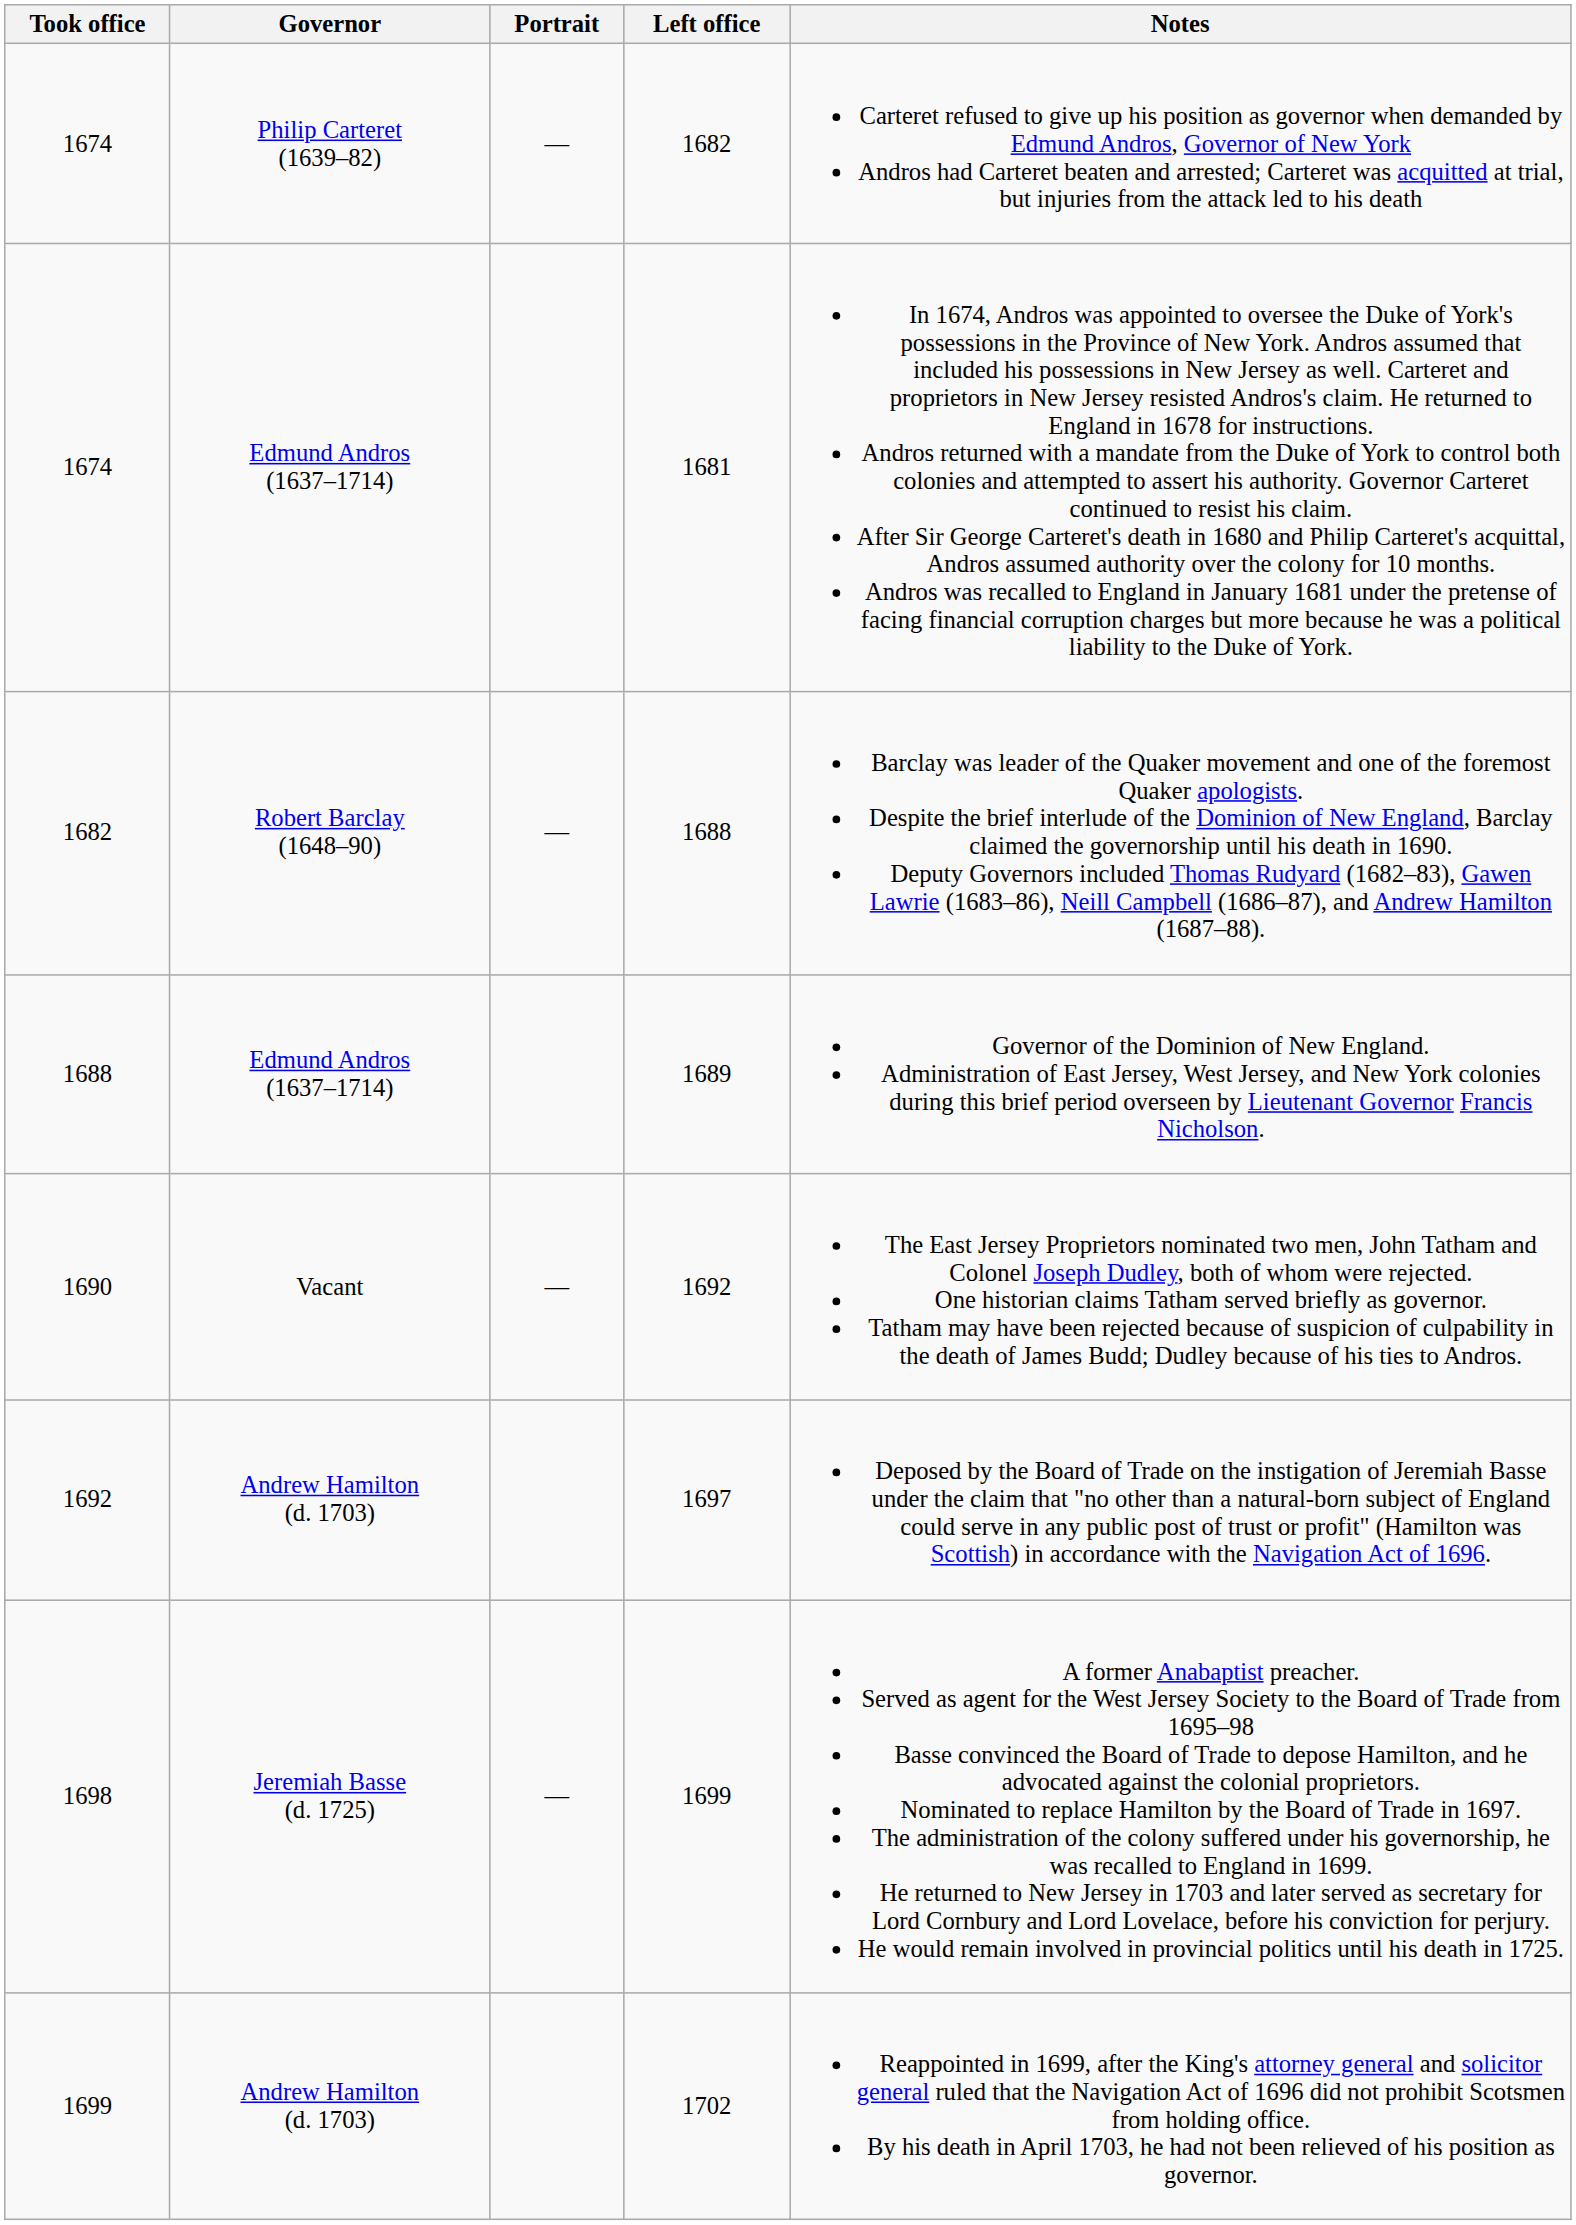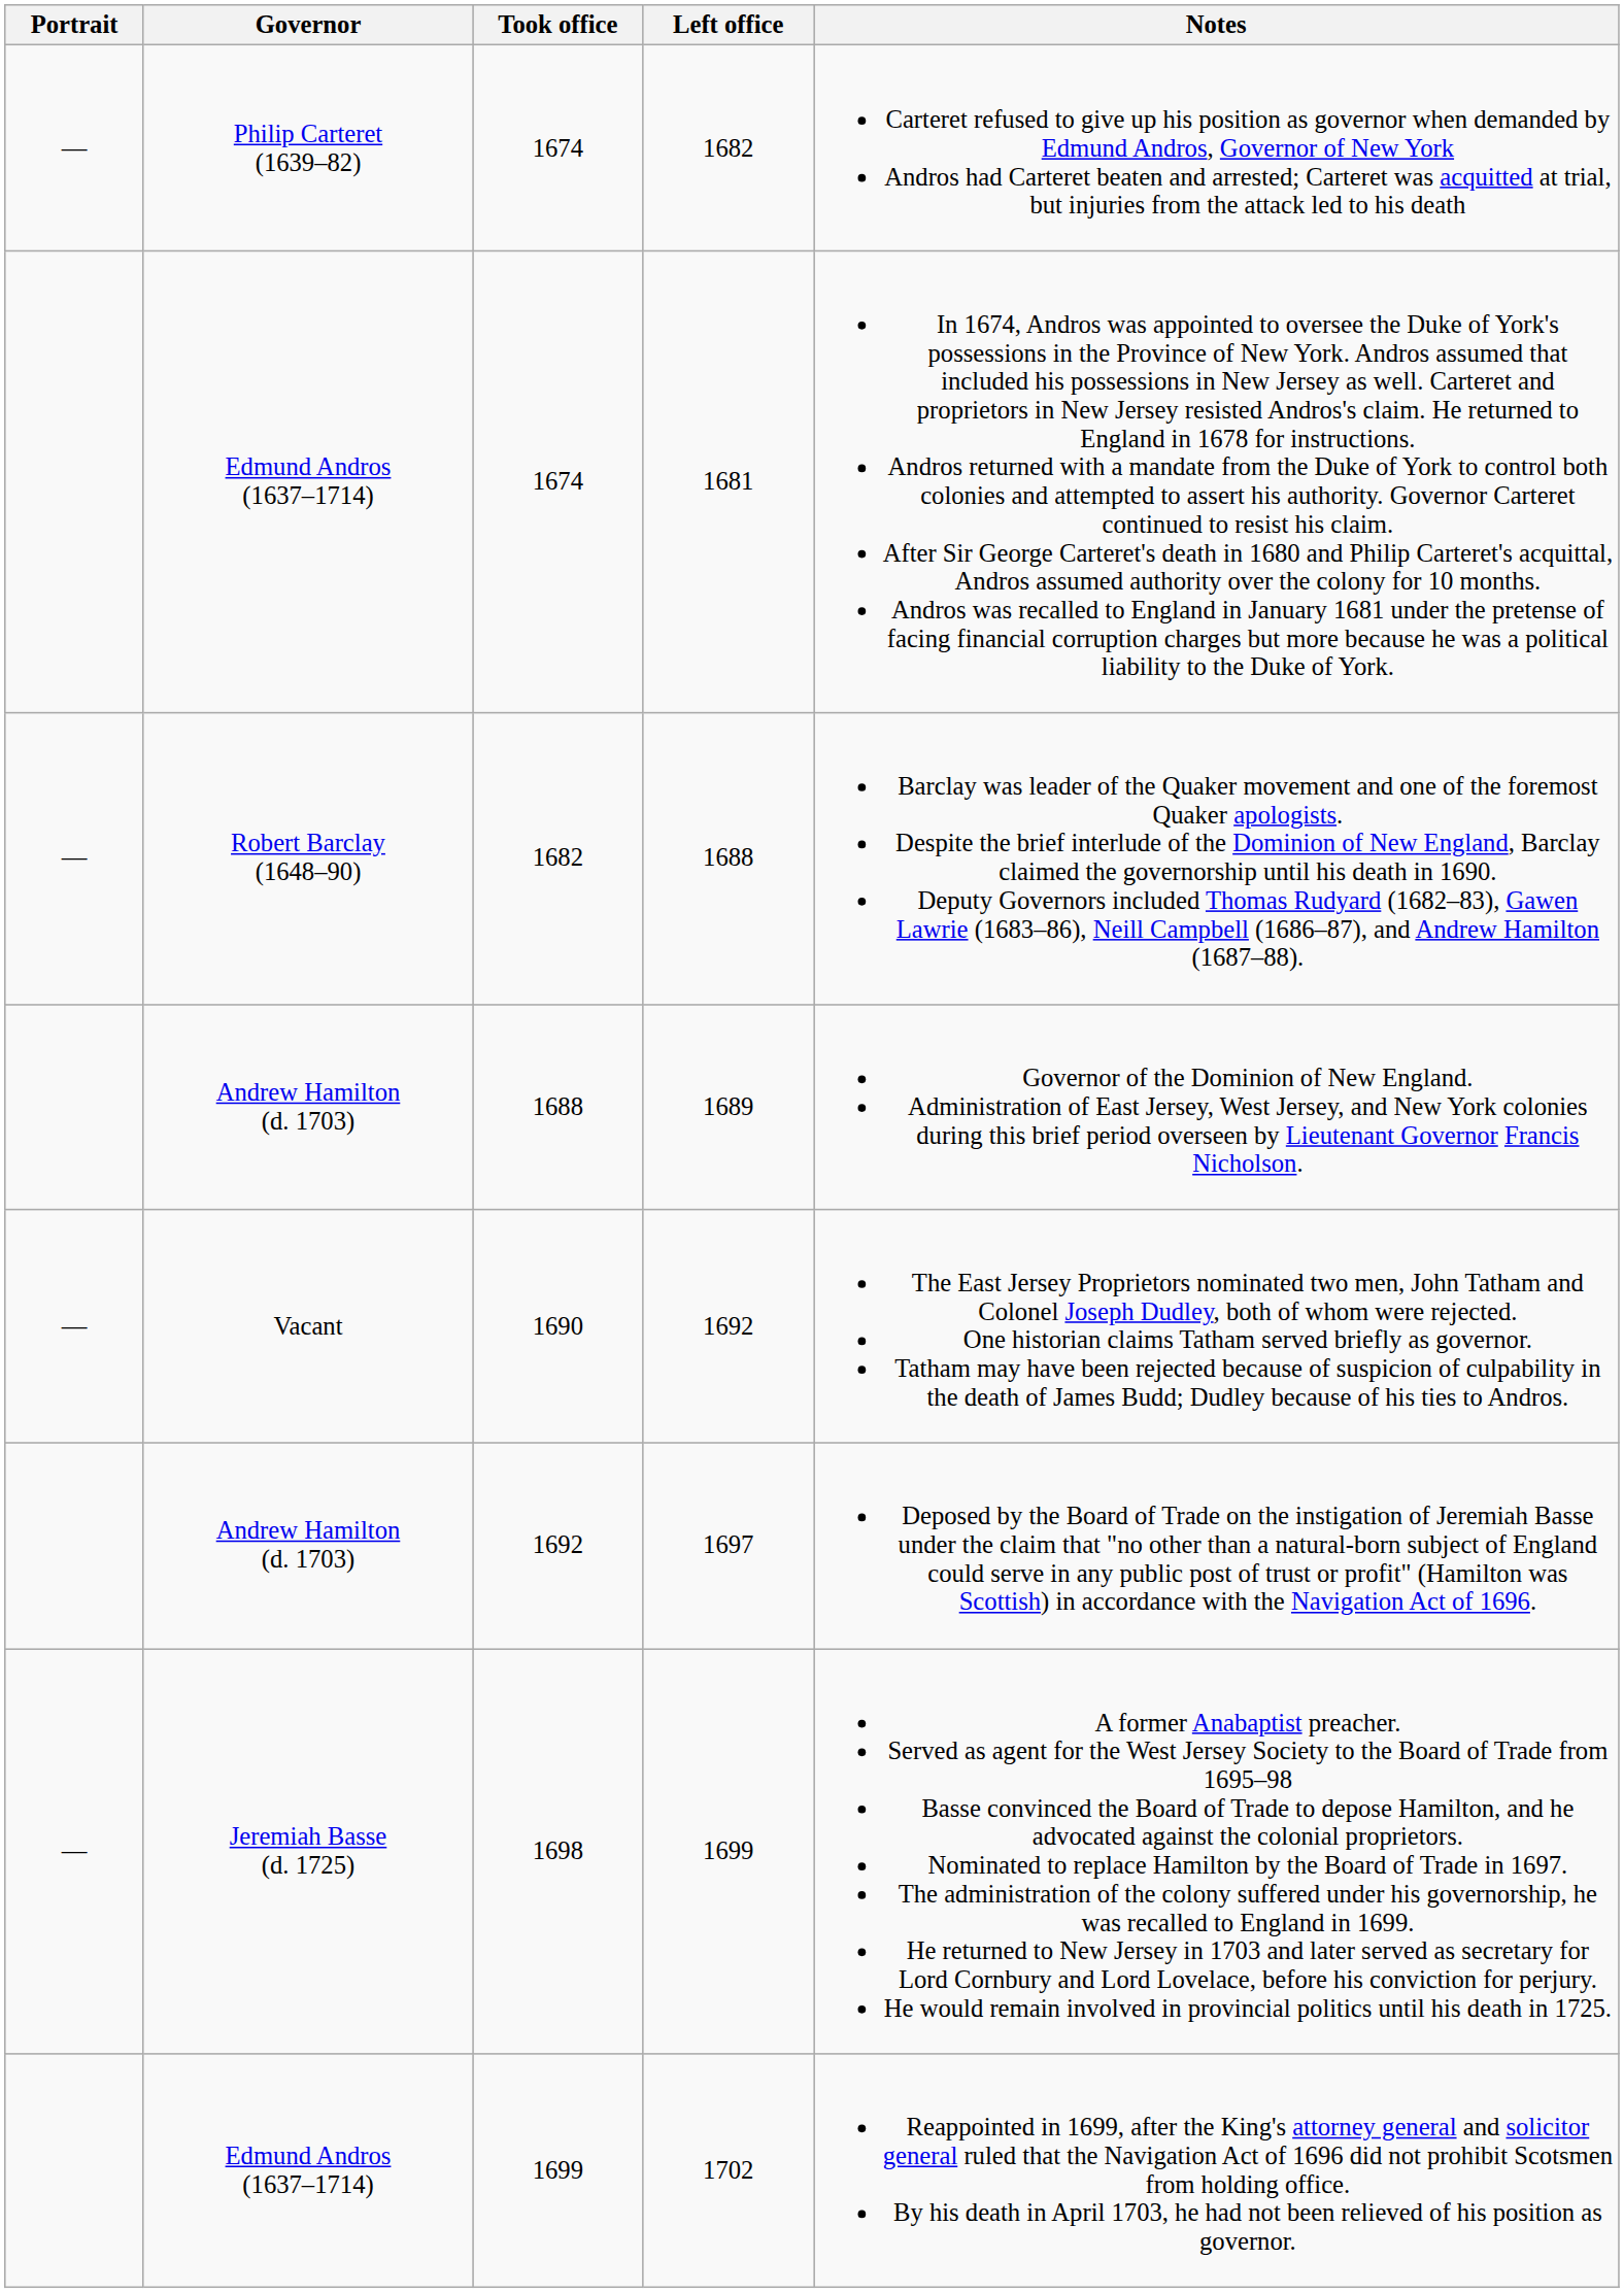 <table class="wikitable" style="text-align:center">
 <tr>
+<th scope=col width=80>Portrait</th>
+<th scope=col width=200>Governor</th>
 <th scope=col width=100>Took office</th>
-<th scope=col width=200>Governor</th>
-<th scope=col width=80>Portrait</th>
 <th scope=col width=100>Left office</th>
 <th scope=col width=500>Notes</th>
 </tr>
 <tr>
+<td>—</td>
+<td><a href='#'>Philip Carteret</a> <br>(1639–82)</td>
 <td>1674</td>
-<td><a href='#'>Philip Carteret</a> <br>(1639–82)</td>
-<td>—</td>
 <td>1682</td>
 <td><br><ul><li>Carteret refused to give up his position as governor when demanded by <a href='#'>Edmund Andros</a>, <a href='#'>Governor of New York</a></li><li>Andros had Carteret beaten and arrested; Carteret was <a href='#'>acquitted</a> at trial, but injuries from the attack led to his death </li></ul></td>
 </tr>
 <tr>
+<td></td>
+<td><a href='#'>Edmund Andros</a><br> (1637–1714)</td>
 <td>1674</td>
-<td><a href='#'>Edmund Andros</a><br> (1637–1714)</td>
-<td></td>
 <td>1681</td>
 <td><br><ul><li>In 1674, Andros was appointed to oversee the Duke of York's possessions in the Province of New York. Andros assumed that included his possessions in New Jersey as well. Carteret and proprietors in New Jersey resisted Andros's claim. He returned to England in 1678 for instructions.</li><li>Andros returned with a mandate from the Duke of York to control both colonies and attempted to assert his authority. Governor Carteret continued to resist his claim.</li><li>After Sir George Carteret's death in 1680 and Philip Carteret's acquittal, Andros assumed authority over the colony for 10 months.</li><li>Andros was recalled to England in January 1681 under the pretense of facing financial corruption charges but more because he was a political liability to the Duke of York.</li></ul></td>
 </tr>
 <tr>
+<td>—</td>
+<td><a href='#'>Robert Barclay</a><br> (1648–90)</td>
 <td>1682</td>
-<td><a href='#'>Robert Barclay</a><br> (1648–90)</td>
-<td>—</td>
 <td>1688</td>
 <td><br><ul><li>Barclay was leader of the Quaker movement and one of the foremost Quaker <a href='#'>apologists</a>.</li><li>Despite the brief interlude of the <a href='#'>Dominion of New England</a>, Barclay claimed the governorship until his death in 1690.</li><li>Deputy Governors included <a href='#'>Thomas Rudyard</a> (1682–83), <a href='#'>Gawen Lawrie</a> (1683–86), <a href='#'>Neill Campbell</a> (1686–87), and <a href='#'>Andrew Hamilton</a> (1687–88).</li></ul></td>
 </tr>
 <tr>
+<td></td>
+<td><a href='#'>Andrew Hamilton</a><br> (d. 1703)</td>
 <td>1688</td>
-<td><a href='#'>Edmund Andros</a><br> (1637–1714)</td>
-<td></td>
 <td>1689</td>
 <td><br><ul><li>Governor of the Dominion of New England.</li><li>Administration of East Jersey, West Jersey, and New York colonies during this brief period overseen by <a href='#'>Lieutenant Governor</a> <a href='#'>Francis Nicholson</a>.</li></ul></td>
 </tr>
 <tr>
+<td>—</td>
+<td>Vacant</td>
 <td>1690</td>
-<td>Vacant</td>
-<td>—</td>
 <td>1692</td>
 <td><br><ul><li>The East Jersey Proprietors nominated two men, John Tatham and Colonel <a href='#'>Joseph Dudley</a>, both of whom were rejected.</li><li>One historian claims Tatham served briefly as governor.</li><li>Tatham may have been rejected because of suspicion of culpability in the death of James Budd; Dudley because of his ties to Andros.</li></ul></td>
 </tr>
 <tr>
+<td></td>
+<td><a href='#'>Andrew Hamilton</a><br> (d. 1703)</td>
 <td>1692</td>
-<td><a href='#'>Andrew Hamilton</a><br> (d. 1703)</td>
-<td></td>
 <td>1697</td>
 <td><br><ul><li>Deposed by the Board of Trade on the instigation of Jeremiah Basse under the claim that "no other than a natural-born subject of England could serve in any public post of trust or profit" (Hamilton was <a href='#'>Scottish</a>) in accordance with the <a href='#'>Navigation Act of 1696</a>.</li></ul></td>
 </tr>
 <tr>
+<td>—</td>
+<td><a href='#'>Jeremiah Basse</a><br>(d. 1725)<br></td>
 <td>1698</td>
-<td><a href='#'>Jeremiah Basse</a><br>(d. 1725)<br></td>
-<td>—</td>
 <td>1699</td>
 <td><br><ul><li>A former <a href='#'>Anabaptist</a> preacher.</li><li>Served as agent for the West Jersey Society to the Board of Trade from 1695–98</li><li>Basse convinced the Board of Trade to depose Hamilton, and he advocated against the colonial proprietors.</li><li>Nominated to replace Hamilton by the Board of Trade in 1697.</li><li>The administration of the colony suffered under his governorship, he was recalled to England in 1699.</li><li>He returned to New Jersey in 1703 and later served as secretary for Lord Cornbury and Lord Lovelace, before his conviction for perjury.</li><li>He would remain involved in provincial politics until his death in 1725.</li></ul></td>
 </tr>
 <tr>
+<td></td>
+<td><a href='#'>Edmund Andros</a><br> (1637–1714)</td>
 <td>1699</td>
-<td><a href='#'>Andrew Hamilton</a><br> (d. 1703)</td>
-<td></td>
 <td>1702</td>
 <td><br><ul><li>Reappointed in 1699, after the King's <a href='#'>attorney general</a> and <a href='#'>solicitor general</a> ruled that the Navigation Act of 1696 did not prohibit Scotsmen from holding office.</li><li>By his death in April 1703, he had not been relieved of his position as governor.</li></ul></td>
 </tr>
 </table>
